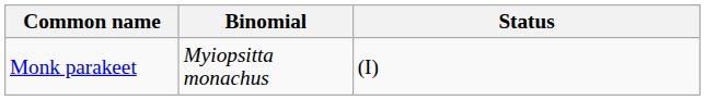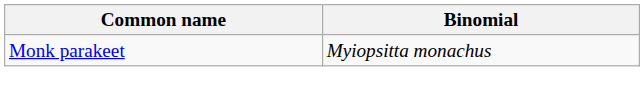 <table width=60% class="wikitable">
 <tr>
 <th width=15%>Common name</th>
 <th width=15%>Binomial</th>
-<th width=30%>Status</th>
 </tr>
 <tr>
 <td><a href='#'>Monk parakeet</a></td>
 <td><em>Myiopsitta monachus</em></td>
-<td>(I)</td>
 </tr>
 </table>
